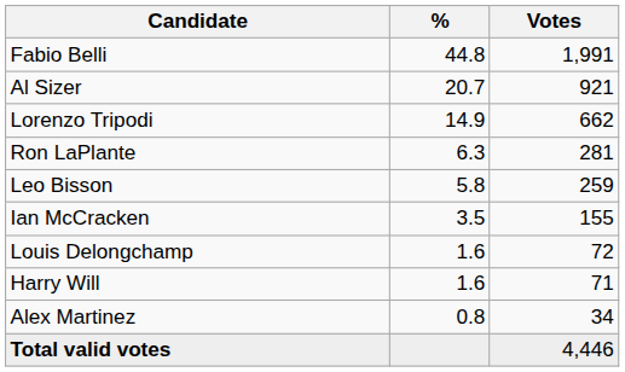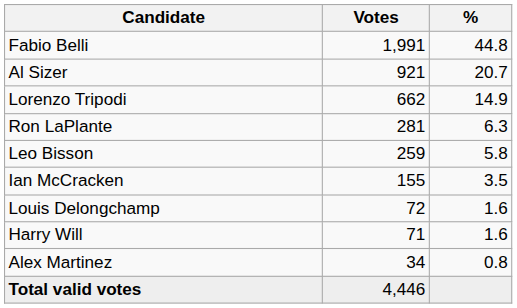 <table style="width:475px;" class="wikitable">
 <tr>
 <th align="center">Candidate</th>
+<th align="center">Votes</th>
 <th align="center">%</th>
-<th align="center">Votes</th>
 </tr>
 <tr>
 <td align="left">Fabio Belli</td>
+<td align="right">1,991</td>
 <td align="right">44.8</td>
-<td align="right">1,991</td>
 </tr>
 <tr>
 <td align="left">Al Sizer</td>
+<td align="right">921</td>
 <td align="right">20.7</td>
-<td align="right">921</td>
 </tr>
 <tr>
 <td align="left">Lorenzo Tripodi</td>
+<td align="right">662</td>
 <td align="right">14.9</td>
-<td align="right">662</td>
 </tr>
 <tr>
 <td align="left">Ron LaPlante</td>
+<td align="right">281</td>
 <td align="right">6.3</td>
-<td align="right">281</td>
 </tr>
 <tr>
 <td align="left">Leo Bisson</td>
+<td align="right">259</td>
 <td align="right">5.8</td>
-<td align="right">259</td>
 </tr>
 <tr>
 <td align="left">Ian McCracken</td>
+<td align="right">155</td>
 <td align="right">3.5</td>
-<td align="right">155</td>
 </tr>
 <tr>
 <td align="left">Louis Delongchamp</td>
+<td align="right">72</td>
 <td align="right">1.6</td>
-<td align="right">72</td>
 </tr>
 <tr>
 <td align="left">Harry Will</td>
+<td align="right">71</td>
 <td align="right">1.6</td>
-<td align="right">71</td>
 </tr>
 <tr>
 <td align="left">Alex Martinez</td>
+<td align="right">34</td>
 <td align="right">0.8</td>
-<td align="right">34</td>
 </tr>
 <tr bgcolor="#EEEEEE">
 <td align="left"><strong>Total valid votes</strong></td>
+<td align="right">4,446</td>
 <td align="right"></td>
-<td align="right">4,446</td>
 </tr>
 </table>
